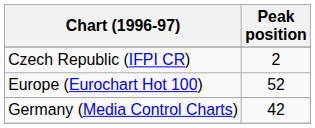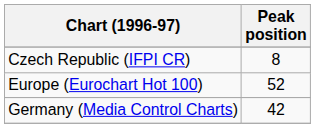 <table class="wikitable sortable">
 <tr>
 <th>Chart (1996-97)</th>
 <th>Peak<br>position</th>
 </tr>
 <tr>
 </tr>
 <tr>
 <td>Czech Republic (<a href='#'>IFPI CR</a>)</td>
-<td align="center">2</td>
+<td align="center">8</td>
 </tr>
 <tr>
 <td>Europe (<a href='#'>Eurochart Hot 100</a>)</td>
 <td align="center">52</td>
 </tr>
 <tr>
 </tr>
 <tr>
 <td>Germany (<a href='#'>Media Control Charts</a>)</td>
 <td align="center">42</td>
 </tr>
 <tr>
 </tr>
 </table>
